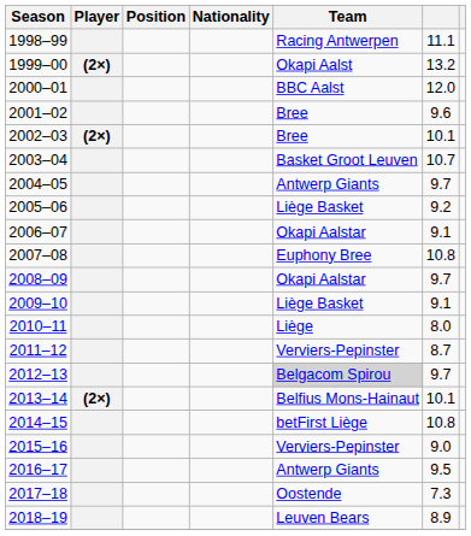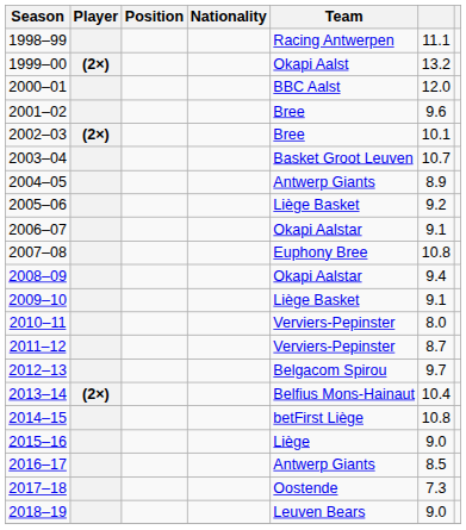 <table class="wikitable plainrowheaders sortable" summary="Year (sortable), Player (sortable), Position (sortable), Nationality (sortable) and Team (sortable) and Assists per game (sortable)">
 <tr>
 <th scope="col">Season</th>
 <th scope="col">Player</th>
 <th scope="col">Position</th>
 <th scope="col">Nationality</th>
 <th scope="col">Team</th>
 <th scope="col"></th>
 <th scope="col"></th>
 </tr>
 <tr>
 <td style="text-align:center;">1998–99</td>
 <th scope="row"></th>
 <td style="text-align:center;"></td>
 <td></td>
 <td><a href='#'>Racing Antwerpen</a></td>
 <td style="text-align:center;">11.1</td>
 <td></td>
 </tr>
 <tr>
 <td style="text-align:center;">1999–00</td>
 <th scope="row"> (2×)</th>
 <td style="text-align:center;"></td>
 <td></td>
 <td><a href='#'>Okapi Aalst</a></td>
 <td style="text-align:center;">13.2</td>
 <td></td>
 </tr>
 <tr>
 <td style="text-align:center;">2000–01</td>
 <th scope="row"></th>
 <td style="text-align:center;"></td>
 <td></td>
 <td><a href='#'>BBC Aalst</a></td>
 <td style="text-align:center;">12.0</td>
 <td></td>
 </tr>
 <tr>
 <td style="text-align:center;">2001–02</td>
 <th scope="row"></th>
 <td style="text-align:center;"></td>
 <td></td>
 <td><a href='#'>Bree</a></td>
 <td style="text-align:center;">9.6</td>
 <td></td>
 </tr>
 <tr>
 <td style="text-align:center;">2002–03</td>
 <th scope="row"> (2×)</th>
 <td style="text-align:center;"></td>
 <td></td>
 <td><a href='#'>Bree</a></td>
 <td style="text-align:center;">10.1</td>
 <td></td>
 </tr>
 <tr>
 <td style="text-align:center;">2003–04</td>
 <th scope="row"></th>
 <td style="text-align:center;"></td>
 <td></td>
 <td><a href='#'>Basket Groot Leuven</a></td>
 <td style="text-align:center;">10.7</td>
 <td></td>
 </tr>
 <tr>
 <td style="text-align:center;">2004–05</td>
 <th scope="row"></th>
 <td style="text-align:center;"></td>
 <td></td>
 <td><a href='#'>Antwerp Giants</a></td>
-<td style="text-align:center;">9.7</td>
+<td style="text-align:center;">8.9</td>
 <td></td>
 </tr>
 <tr>
 <td style="text-align:center;">2005–06</td>
 <th scope="row"></th>
 <td style="text-align:center;"></td>
 <td></td>
 <td><a href='#'>Liège Basket</a></td>
 <td style="text-align:center;">9.2</td>
 <td></td>
 </tr>
 <tr>
 <td style="text-align:center;">2006–07</td>
 <th scope="row"></th>
 <td style="text-align:center;"></td>
 <td></td>
 <td><a href='#'>Okapi Aalstar</a></td>
 <td style="text-align:center;">9.1</td>
 <td></td>
 </tr>
 <tr>
 <td style="text-align:center;">2007–08</td>
 <th scope="row"></th>
 <td style="text-align:center;"></td>
 <td></td>
 <td><a href='#'>Euphony Bree</a></td>
 <td style="text-align:center;">10.8</td>
 <td></td>
 </tr>
 <tr>
 <td style="text-align:center;"><a href='#'>2008–09</a></td>
 <th scope="row"></th>
 <td style="text-align:center;"></td>
 <td></td>
 <td><a href='#'>Okapi Aalstar</a></td>
-<td style="text-align:center;">9.7</td>
+<td style="text-align:center;">9.4</td>
 <td></td>
 </tr>
 <tr>
 <td style="text-align:center;"><a href='#'>2009–10</a></td>
 <th scope="row"></th>
 <td style="text-align:center;"></td>
 <td></td>
 <td><a href='#'>Liège Basket</a></td>
 <td style="text-align:center;">9.1</td>
 <td></td>
 </tr>
 <tr>
 <td style="text-align:center;"><a href='#'>2010–11</a></td>
 <th scope="row"></th>
 <td style="text-align:center;"></td>
 <td></td>
-<td><a href='#'>Liège</a></td>
+<td><a href='#'>Verviers-Pepinster</a></td>
 <td style="text-align:center;">8.0</td>
 <td></td>
 </tr>
 <tr>
 <td style="text-align:center;"><a href='#'>2011–12</a></td>
 <th scope="row"></th>
 <td style="text-align:center;"></td>
 <td></td>
 <td><a href='#'>Verviers-Pepinster</a></td>
 <td style="text-align:center;">8.7</td>
 <td></td>
 </tr>
 <tr>
 <td style="text-align:center;"><a href='#'>2012–13</a></td>
 <th scope="row"></th>
 <td style="text-align:center;"></td>
 <td></td>
-<td style="background: lightgrey;"><a href='#'>Belgacom Spirou</a></td>
+<td><a href='#'>Belgacom Spirou</a></td>
 <td style="text-align:center;">9.7</td>
 <td></td>
 </tr>
 <tr>
 <td style="text-align:center;"><a href='#'>2013–14</a></td>
 <th scope="row"> (2×)</th>
 <td style="text-align:center;"></td>
 <td></td>
 <td><a href='#'>Belfius Mons-Hainaut</a></td>
-<td style="text-align:center;">10.1</td>
+<td style="text-align:center;">10.4</td>
 <td></td>
 </tr>
 <tr>
 <td style="text-align:center;"><a href='#'>2014–15</a></td>
 <th scope="row"></th>
 <td style="text-align:center;"></td>
 <td></td>
 <td><a href='#'>betFirst Liège</a></td>
 <td style="text-align:center;">10.8</td>
 <td></td>
 </tr>
 <tr>
 <td style="text-align:center;"><a href='#'>2015–16</a></td>
 <th scope="row"></th>
 <td style="text-align:center;"></td>
 <td></td>
-<td><a href='#'>Verviers-Pepinster</a></td>
+<td><a href='#'>Liège</a></td>
 <td style="text-align:center;">9.0</td>
 <td></td>
 </tr>
 <tr>
 <td style="text-align:center;"><a href='#'>2016–17</a></td>
 <th scope="row"></th>
 <td style="text-align:center;"></td>
 <td></td>
 <td><a href='#'>Antwerp Giants</a></td>
-<td style="text-align:center;">9.5</td>
+<td style="text-align:center;">8.5</td>
 <td></td>
 </tr>
 <tr>
 <td style="text-align:center;"><a href='#'>2017–18</a></td>
 <th scope="row"></th>
 <td style="text-align:center;"></td>
 <td></td>
 <td><a href='#'>Oostende</a></td>
 <td style="text-align:center;">7.3</td>
 <td></td>
 </tr>
 <tr>
 <td style="text-align:center;"><a href='#'>2018–19</a></td>
 <th scope="row"></th>
 <td style="text-align:center;"></td>
 <td></td>
 <td><a href='#'>Leuven Bears</a></td>
-<td style="text-align:center;">8.9</td>
+<td style="text-align:center;">9.0</td>
 <td></td>
 </tr>
 <tr>
 </tr>
 </table>
